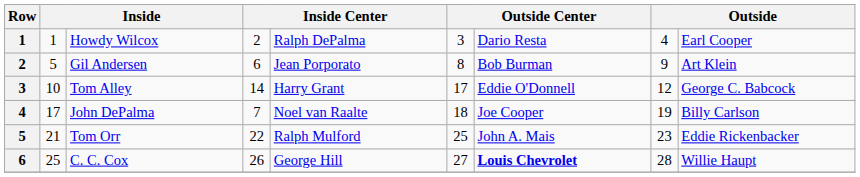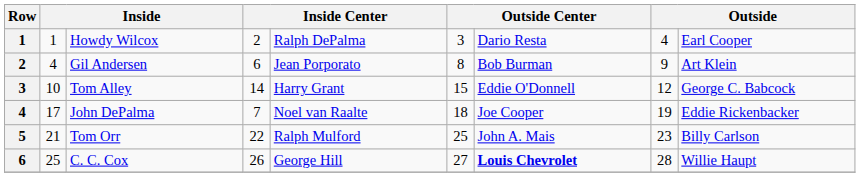 <table class="wikitable" style="font-size: 90%;">
 <tr>
 <th>Row</th>
 <th colspan=2 width="195">Inside</th>
 <th colspan=2 width="195">Inside Center</th>
 <th colspan=2 width="195">Outside Center</th>
 <th colspan=2 width="195">Outside</th>
 </tr>
 <tr>
 <th>1</th>
 <td align="center" width="20">1</td>
 <td> <a href='#'>Howdy Wilcox</a></td>
 <td align="center" width="20">2</td>
 <td> <a href='#'>Ralph DePalma</a></td>
 <td align="center" width="20">3</td>
 <td> <a href='#'>Dario Resta</a> </td>
 <td align="center" width="20">4</td>
 <td> <a href='#'>Earl Cooper</a></td>
 </tr>
 <tr>
 <th>2</th>
-<td align="center" width="20">5</td>
+<td align="center" width="20">4</td>
 <td> <a href='#'>Gil Andersen</a></td>
 <td align="center" width="20">6</td>
 <td> <a href='#'>Jean Porporato</a> </td>
 <td align="center" width="20">8</td>
 <td> <a href='#'>Bob Burman</a></td>
 <td align="center" width="20">9</td>
 <td> <a href='#'>Art Klein</a></td>
 </tr>
 <tr>
 <th>3</th>
 <td align="center" width="20">10</td>
 <td> <a href='#'>Tom Alley</a> </td>
 <td align="center" width="20">14</td>
 <td> <a href='#'>Harry Grant</a></td>
-<td align="center" width="20">17</td>
+<td align="center" width="20">15</td>
 <td> <a href='#'>Eddie O'Donnell</a> </td>
 <td align="center" width="20">12</td>
 <td> <a href='#'>George C. Babcock</a> </td>
 </tr>
 <tr>
 <th>4</th>
 <td align="center" width="20">17</td>
 <td> <a href='#'>John DePalma</a> </td>
 <td align="center" width="20">7</td>
 <td> <a href='#'>Noel van Raalte</a> </td>
 <td align="center" width="20">18</td>
 <td> <a href='#'>Joe Cooper</a> </td>
 <td align="center" width="20">19</td>
-<td> <a href='#'>Billy Carlson</a></td>
+<td> <a href='#'>Eddie Rickenbacker</a></td>
 </tr>
 <tr>
 <th>5</th>
 <td align="center" width="20">21</td>
 <td> <a href='#'>Tom Orr</a> </td>
 <td align="center" width="20">22</td>
 <td> <a href='#'>Ralph Mulford</a></td>
 <td align="center" width="20">25</td>
 <td> <a href='#'>John A. Mais</a> </td>
 <td align="center" width="20">23</td>
-<td> <a href='#'>Eddie Rickenbacker</a></td>
+<td> <a href='#'>Billy Carlson</a></td>
 </tr>
 <tr>
 <th>6</th>
 <td align="center" width="20">25</td>
 <td> <a href='#'>C. C. Cox</a> </td>
 <td align="center" width="20">26</td>
 <td> <a href='#'>George Hill</a> </td>
 <td align="center" width="20">27</td>
 <td><strong> <a href='#'>Louis Chevrolet</a> </strong></td>
 <td align="center" width="20">28</td>
 <td> <a href='#'>Willie Haupt</a></td>
 </tr>
 <tr>
 </tr>
 </table>
